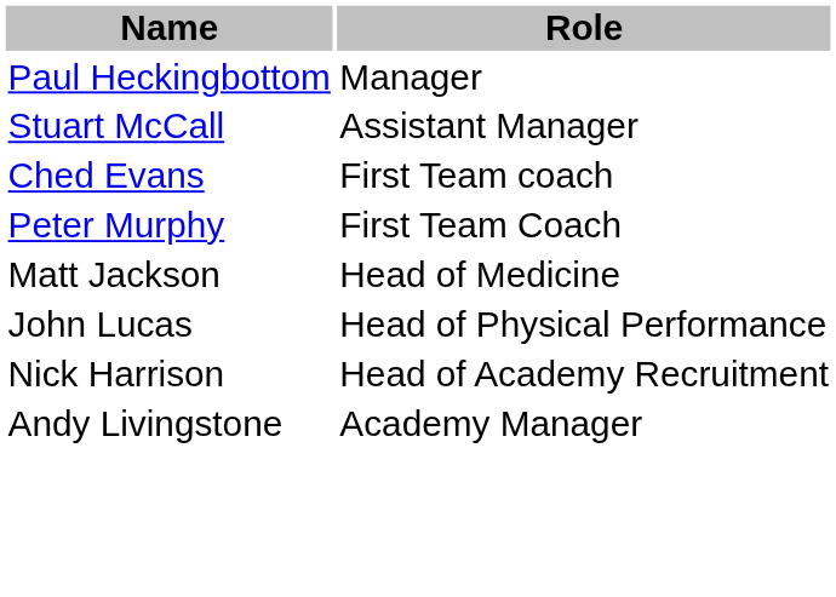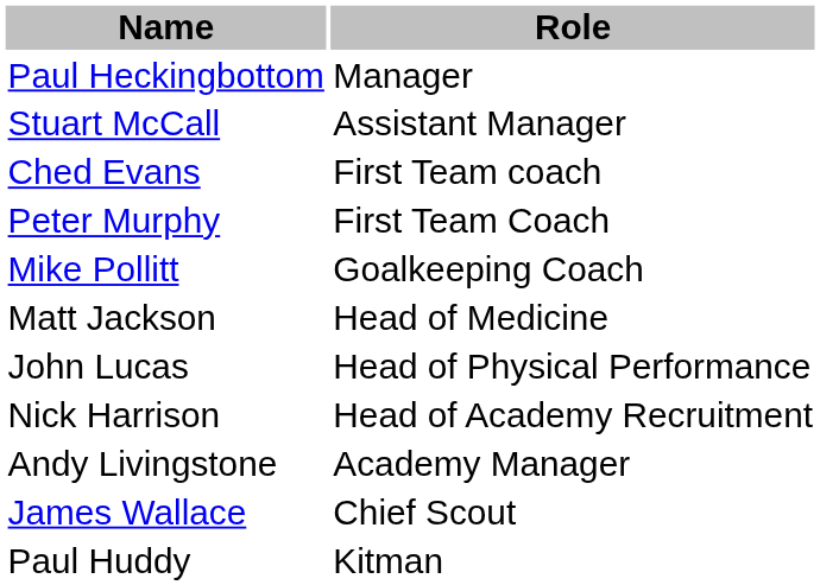 <table class="toccolours">
 <tr>
 <th style="background:silver;">Name</th>
 <th style="background:silver;">Role</th>
 </tr>
 <tr>
 <td><a href='#'>Paul Heckingbottom</a></td>
 <td>Manager</td>
 </tr>
 <tr>
 <td><a href='#'>Stuart McCall</a></td>
 <td>Assistant Manager</td>
 </tr>
 <tr>
 <td><a href='#'>Ched Evans</a></td>
 <td>First Team coach</td>
 </tr>
 <tr>
 <td><a href='#'>Peter Murphy</a></td>
 <td>First Team Coach</td>
 </tr>
 <tr>
+<td><a href='#'>Mike Pollitt</a></td>
+<td>Goalkeeping Coach</td>
+</tr>
+<tr>
 <td>Matt Jackson</td>
 <td>Head of Medicine</td>
 </tr>
 <tr>
 <td>John Lucas</td>
 <td>Head of Physical Performance</td>
 </tr>
 <tr>
 <td>Nick Harrison</td>
 <td>Head of Academy Recruitment</td>
 </tr>
 <tr>
 <td>Andy Livingstone</td>
 <td>Academy Manager</td>
 </tr>
+<tr>
+<td><a href='#'>James Wallace</a></td>
+<td>Chief Scout</td>
+</tr>
+<tr>
+<td>Paul Huddy</td>
+<td>Kitman</td>
+</tr>
 </table>
